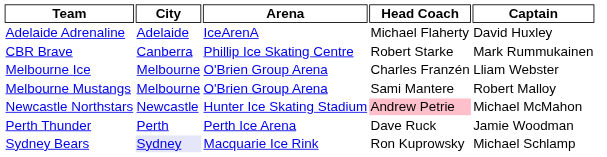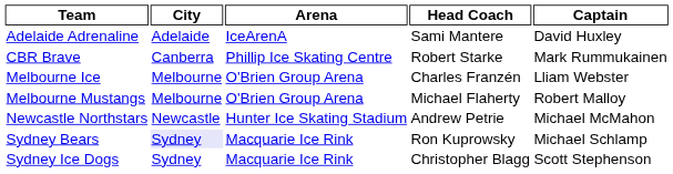 <table class="toccolours">
 <tr>
 </tr>
 <tr>
 <th style="background:white;color:black;border:black 1px solid">Team</th>
 <th style="background:white;color:black;border:black 1px solid">City</th>
 <th style="background:white;color:black;border:black 1px solid">Arena</th>
 <th style="background:white;color:black;border:black 1px solid">Head Coach</th>
 <th style="background:white;color:black;border:black 1px solid">Captain</th>
 </tr>
 <tr>
 <td><a href='#'>Adelaide Adrenaline</a></td>
 <td> <a href='#'>Adelaide</a></td>
 <td><a href='#'>IceArenA</a></td>
-<td> Michael Flaherty</td>
+<td> Sami Mantere</td>
 <td> David Huxley</td>
 </tr>
 <tr>
 <td><a href='#'>CBR Brave</a></td>
 <td> <a href='#'>Canberra</a></td>
 <td><a href='#'>Phillip Ice Skating Centre</a></td>
 <td> Robert Starke</td>
 <td> Mark Rummukainen</td>
 </tr>
 <tr>
 <td><a href='#'>Melbourne Ice</a></td>
 <td> <a href='#'>Melbourne</a></td>
 <td><a href='#'>O'Brien Group Arena</a></td>
 <td> Charles Franzén</td>
 <td> Lliam Webster</td>
 </tr>
 <tr>
 <td><a href='#'>Melbourne Mustangs</a></td>
 <td> <a href='#'>Melbourne</a></td>
 <td><a href='#'>O'Brien Group Arena</a></td>
-<td> Sami Mantere</td>
+<td> Michael Flaherty</td>
 <td> Robert Malloy</td>
 </tr>
 <tr>
 <td><a href='#'>Newcastle Northstars</a></td>
 <td> <a href='#'>Newcastle</a></td>
 <td><a href='#'>Hunter Ice Skating Stadium</a></td>
-<td style="background: pink;"> Andrew Petrie</td>
+<td> Andrew Petrie</td>
 <td> Michael McMahon</td>
-</tr>
-<tr>
-<td><a href='#'>Perth Thunder</a></td>
-<td> <a href='#'>Perth</a></td>
-<td><a href='#'>Perth Ice Arena</a></td>
-<td> Dave Ruck</td>
-<td> Jamie Woodman</td>
 </tr>
 <tr>
 <td><a href='#'>Sydney Bears</a></td>
 <td style="background: lavender;"> <a href='#'>Sydney</a></td>
 <td><a href='#'>Macquarie Ice Rink</a></td>
 <td> Ron Kuprowsky</td>
 <td> Michael Schlamp</td>
 </tr>
+<tr>
+<td><a href='#'>Sydney Ice Dogs</a></td>
+<td> <a href='#'>Sydney</a></td>
+<td><a href='#'>Macquarie Ice Rink</a></td>
+<td> Christopher Blagg</td>
+<td> Scott Stephenson</td>
+</tr>
 </table>
